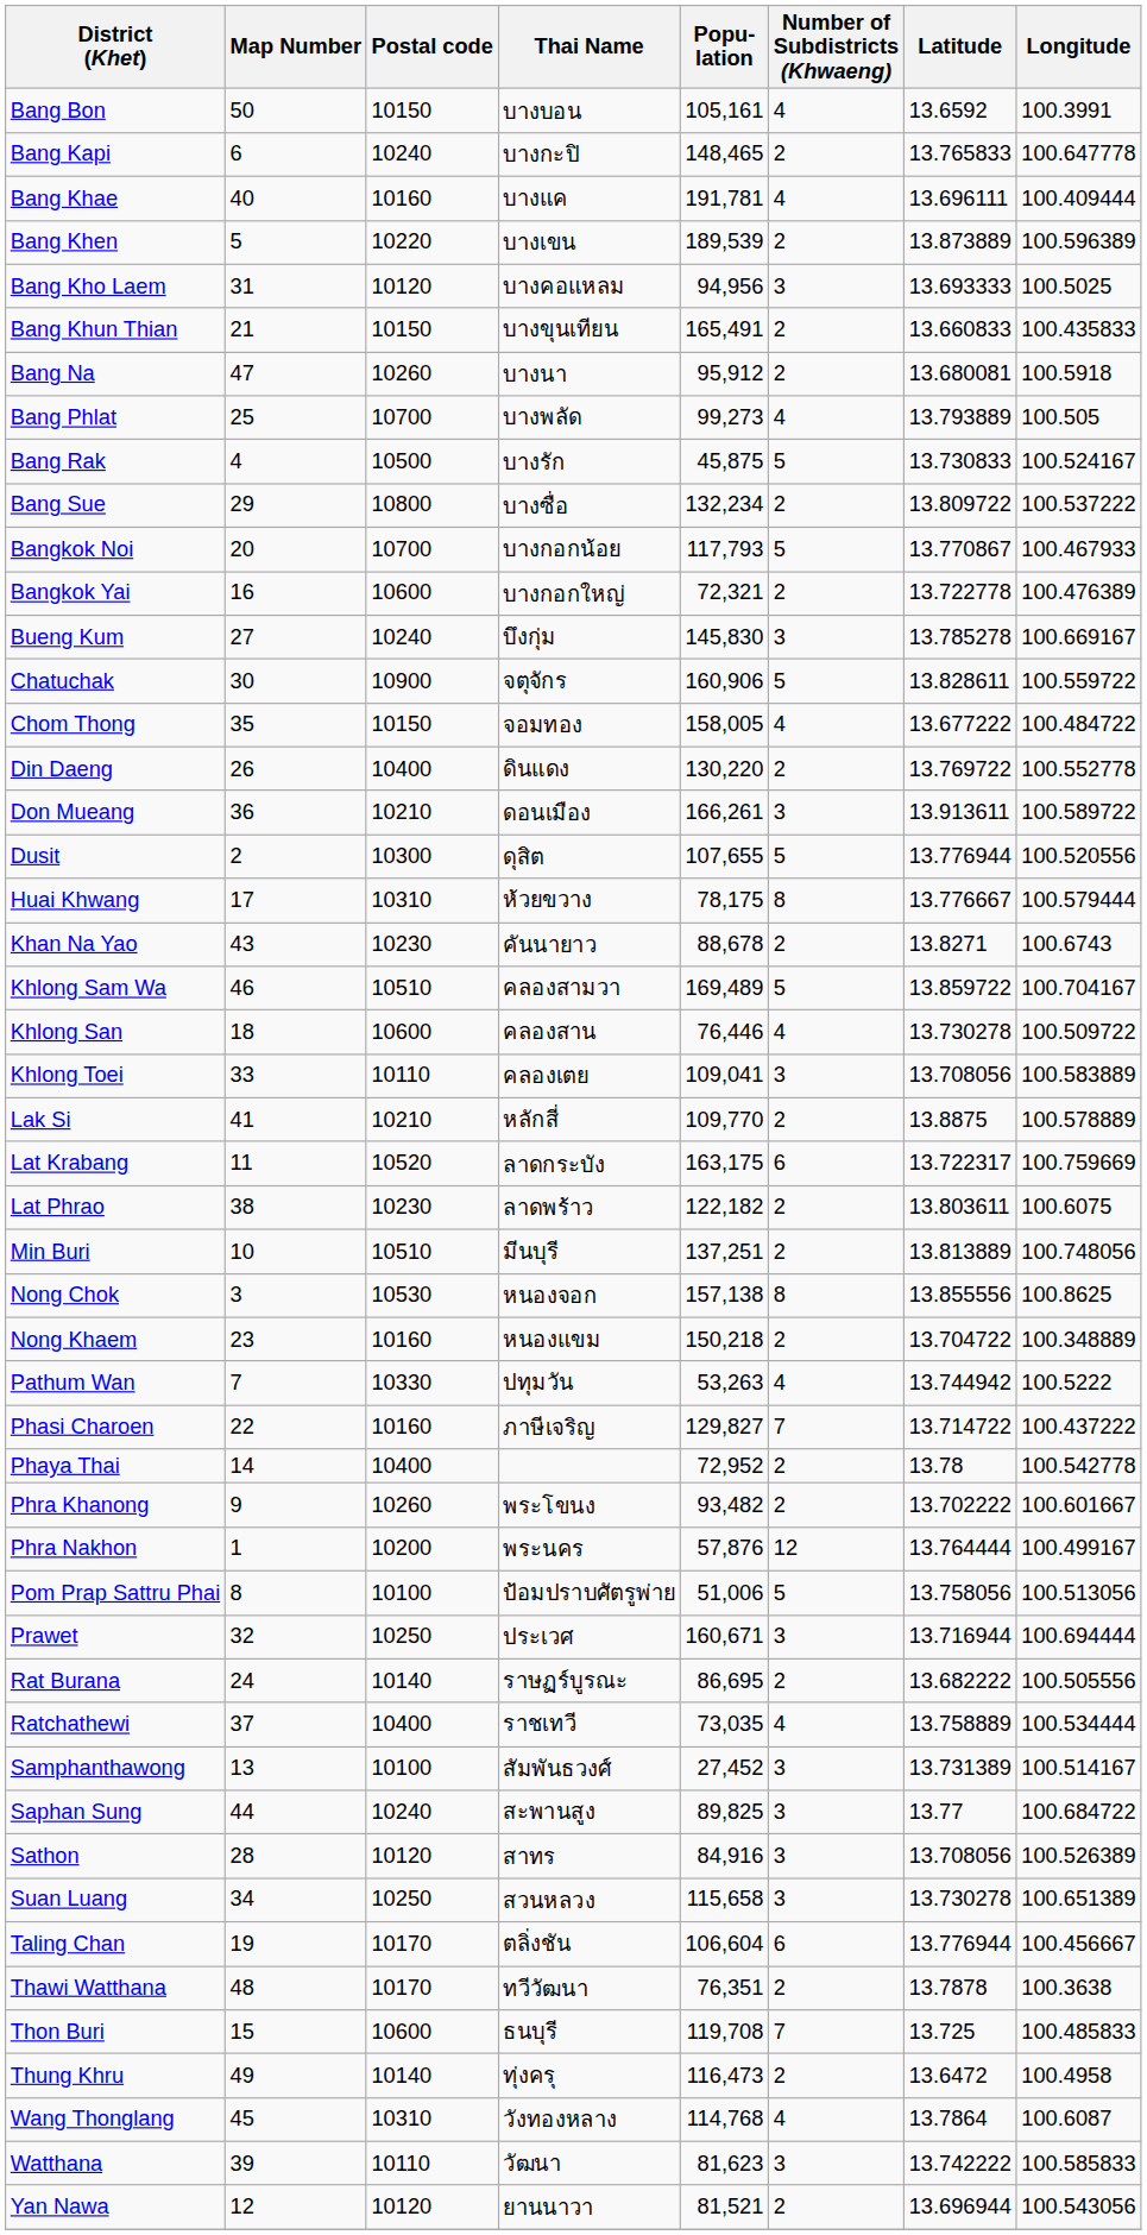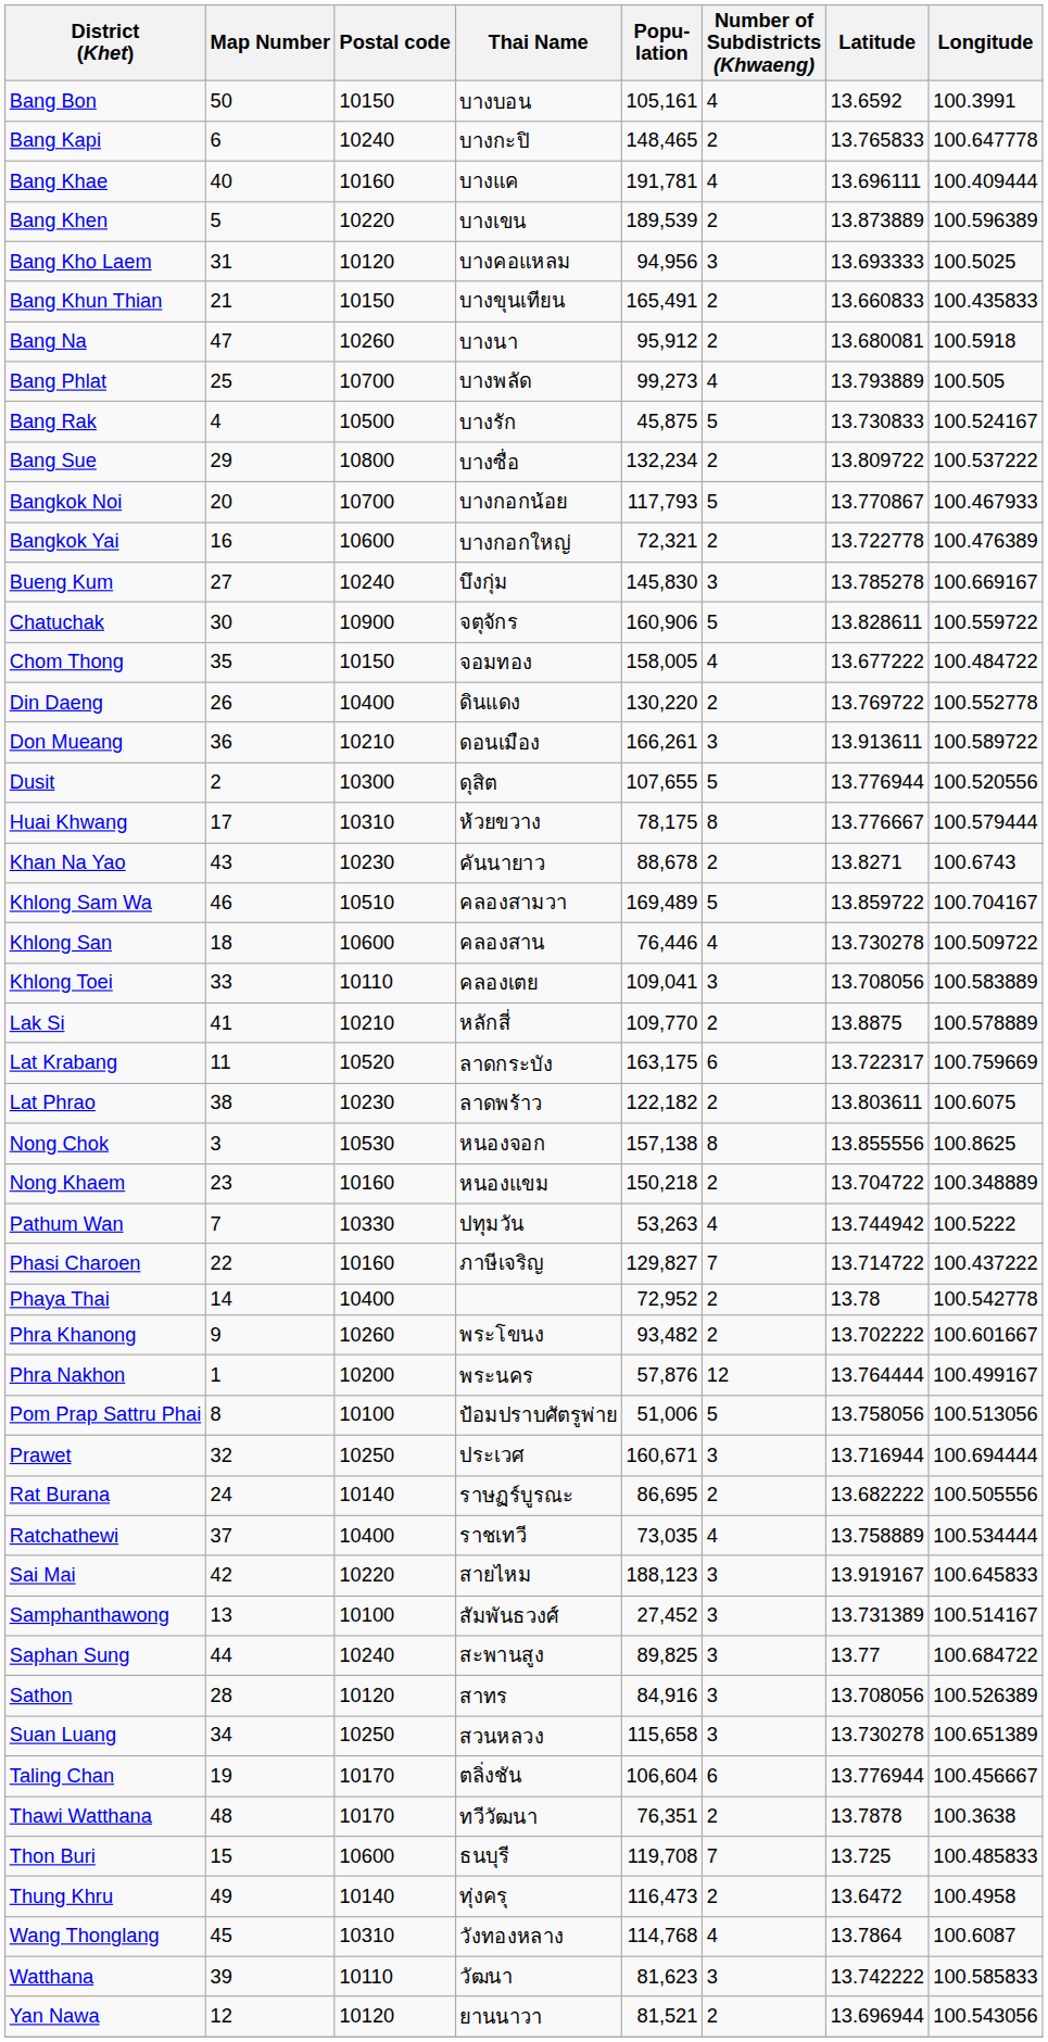 <table class="wikitable sortable">
 <tr align=center style="background:#d8edff">
 <th>District<br>(<em>Khet</em>)</th>
 <th>Map Number</th>
 <th>Postal code</th>
 <th>Thai Name</th>
 <th>Popu-<br>lation<br></th>
 <th>Number of<br>Subdistricts<br><em>(Khwaeng)</em></th>
 <th>Latitude</th>
 <th>Longitude</th>
 </tr>
 <tr>
 <td><a href='#'>Bang Bon</a></td>
 <td>50</td>
 <td>10150</td>
 <td>บางบอน</td>
 <td align=right>105,161</td>
 <td>4</td>
 <td>13.6592</td>
 <td>100.3991</td>
 </tr>
 <tr>
 <td><a href='#'>Bang Kapi</a></td>
 <td>6</td>
 <td>10240</td>
 <td>บางกะปิ</td>
 <td align=right>148,465</td>
 <td>2</td>
 <td>13.765833</td>
 <td>100.647778</td>
 </tr>
 <tr>
 <td><a href='#'>Bang Khae</a></td>
 <td>40</td>
 <td>10160</td>
 <td>บางแค</td>
 <td align=right>191,781</td>
 <td>4</td>
 <td>13.696111</td>
 <td>100.409444</td>
 </tr>
 <tr>
 <td><a href='#'>Bang Khen</a></td>
 <td>5</td>
 <td>10220</td>
 <td>บางเขน</td>
 <td align=right>189,539</td>
 <td>2</td>
 <td>13.873889</td>
 <td>100.596389</td>
 </tr>
 <tr>
 <td><a href='#'>Bang Kho Laem</a></td>
 <td>31</td>
 <td>10120</td>
 <td>บางคอแหลม</td>
 <td align=right>94,956</td>
 <td>3</td>
 <td>13.693333</td>
 <td>100.5025</td>
 </tr>
 <tr>
 <td><a href='#'>Bang Khun Thian</a></td>
 <td>21</td>
 <td>10150</td>
 <td>บางขุนเทียน</td>
 <td align=right>165,491</td>
 <td>2</td>
 <td>13.660833</td>
 <td>100.435833</td>
 </tr>
 <tr>
 <td><a href='#'>Bang Na</a></td>
 <td>47</td>
 <td>10260</td>
 <td>บางนา</td>
 <td align=right>95,912</td>
 <td>2</td>
 <td>13.680081</td>
 <td>100.5918</td>
 </tr>
 <tr>
 <td><a href='#'>Bang Phlat</a></td>
 <td>25</td>
 <td>10700</td>
 <td>บางพลัด</td>
 <td align=right>99,273</td>
 <td>4</td>
 <td>13.793889</td>
 <td>100.505</td>
 </tr>
 <tr>
 <td><a href='#'>Bang Rak</a></td>
 <td>4</td>
 <td>10500</td>
 <td>บางรัก</td>
 <td align=right>45,875</td>
 <td>5</td>
 <td>13.730833</td>
 <td>100.524167</td>
 </tr>
 <tr>
 <td><a href='#'>Bang Sue</a></td>
 <td>29</td>
 <td>10800</td>
 <td>บางซื่อ</td>
 <td align=right>132,234</td>
 <td>2</td>
 <td>13.809722</td>
 <td>100.537222</td>
 </tr>
 <tr>
 <td><a href='#'>Bangkok Noi</a></td>
 <td>20</td>
 <td>10700</td>
 <td>บางกอกน้อย</td>
 <td align=right>117,793</td>
 <td>5</td>
 <td>13.770867</td>
 <td>100.467933</td>
 </tr>
 <tr>
 <td><a href='#'>Bangkok Yai</a></td>
 <td>16</td>
 <td>10600</td>
 <td>บางกอกใหญ่</td>
 <td align=right>72,321</td>
 <td>2</td>
 <td>13.722778</td>
 <td>100.476389</td>
 </tr>
 <tr>
 <td><a href='#'>Bueng Kum</a></td>
 <td>27</td>
 <td>10240</td>
 <td>บึงกุ่ม</td>
 <td align=right>145,830</td>
 <td>3</td>
 <td>13.785278</td>
 <td>100.669167</td>
 </tr>
 <tr>
 <td><a href='#'>Chatuchak</a></td>
 <td>30</td>
 <td>10900</td>
 <td>จตุจักร</td>
 <td align=right>160,906</td>
 <td>5</td>
 <td>13.828611</td>
 <td>100.559722</td>
 </tr>
 <tr>
 <td><a href='#'>Chom Thong</a></td>
 <td>35</td>
 <td>10150</td>
 <td>จอมทอง</td>
 <td align=right>158,005</td>
 <td>4</td>
 <td>13.677222</td>
 <td>100.484722</td>
 </tr>
 <tr>
 <td><a href='#'>Din Daeng</a></td>
 <td>26</td>
 <td>10400</td>
 <td>ดินแดง</td>
 <td align=right>130,220</td>
 <td>2</td>
 <td>13.769722</td>
 <td>100.552778</td>
 </tr>
 <tr>
 <td><a href='#'>Don Mueang</a></td>
 <td>36</td>
 <td>10210</td>
 <td>ดอนเมือง</td>
 <td align=right>166,261</td>
 <td>3</td>
 <td>13.913611</td>
 <td>100.589722</td>
 </tr>
 <tr>
 <td><a href='#'>Dusit</a></td>
 <td>2</td>
 <td>10300</td>
 <td>ดุสิต</td>
 <td align=right>107,655</td>
 <td>5</td>
 <td>13.776944</td>
 <td>100.520556</td>
 </tr>
 <tr>
 <td><a href='#'>Huai Khwang</a></td>
 <td>17</td>
 <td>10310</td>
 <td>ห้วยขวาง</td>
 <td align=right>78,175</td>
 <td>8</td>
 <td>13.776667</td>
 <td>100.579444</td>
 </tr>
 <tr>
 <td><a href='#'>Khan Na Yao</a></td>
 <td>43</td>
 <td>10230</td>
 <td>คันนายาว</td>
 <td align=right>88,678</td>
 <td>2</td>
 <td>13.8271</td>
 <td>100.6743</td>
 </tr>
 <tr>
 <td><a href='#'>Khlong Sam Wa</a></td>
 <td>46</td>
 <td>10510</td>
 <td>คลองสามวา</td>
 <td align=right>169,489</td>
 <td>5</td>
 <td>13.859722</td>
 <td>100.704167</td>
 </tr>
 <tr>
 <td><a href='#'>Khlong San</a></td>
 <td>18</td>
 <td>10600</td>
 <td>คลองสาน</td>
 <td align=right>76,446</td>
 <td>4</td>
 <td>13.730278</td>
 <td>100.509722</td>
 </tr>
 <tr>
 <td><a href='#'>Khlong Toei</a></td>
 <td>33</td>
 <td>10110</td>
 <td>คลองเตย</td>
 <td align=right>109,041</td>
 <td>3</td>
 <td>13.708056</td>
 <td>100.583889</td>
 </tr>
 <tr>
 <td><a href='#'>Lak Si</a></td>
 <td>41</td>
 <td>10210</td>
 <td>หลักสี่</td>
 <td align=right>109,770</td>
 <td>2</td>
 <td>13.8875</td>
 <td>100.578889</td>
 </tr>
 <tr>
 <td><a href='#'>Lat Krabang</a></td>
 <td>11</td>
 <td>10520</td>
 <td>ลาดกระบัง</td>
 <td align=right>163,175</td>
 <td>6</td>
 <td>13.722317</td>
 <td>100.759669</td>
 </tr>
 <tr>
 <td><a href='#'>Lat Phrao</a></td>
 <td>38</td>
 <td>10230</td>
 <td>ลาดพร้าว</td>
 <td align=right>122,182</td>
 <td>2</td>
 <td>13.803611</td>
 <td>100.6075</td>
 </tr>
 <tr>
-<td><a href='#'>Min Buri</a></td>
-<td>10</td>
-<td>10510</td>
-<td>มีนบุรี</td>
-<td align=right>137,251</td>
-<td>2</td>
-<td>13.813889</td>
-<td>100.748056</td>
-</tr>
-<tr>
 <td><a href='#'>Nong Chok</a></td>
 <td>3</td>
 <td>10530</td>
 <td>หนองจอก</td>
 <td align=right>157,138</td>
 <td>8</td>
 <td>13.855556</td>
 <td>100.8625</td>
 </tr>
 <tr>
 <td><a href='#'>Nong Khaem</a></td>
 <td>23</td>
 <td>10160</td>
 <td>หนองแขม</td>
 <td align=right>150,218</td>
 <td>2</td>
 <td>13.704722</td>
 <td>100.348889</td>
 </tr>
 <tr>
 <td><a href='#'>Pathum Wan</a></td>
 <td>7</td>
 <td>10330</td>
 <td>ปทุมวัน</td>
 <td align=right>53,263</td>
 <td>4</td>
 <td>13.744942</td>
 <td>100.5222</td>
 </tr>
 <tr>
 <td><a href='#'>Phasi Charoen</a></td>
 <td>22</td>
 <td>10160</td>
 <td>ภาษีเจริญ</td>
 <td align=right>129,827</td>
 <td>7</td>
 <td>13.714722</td>
 <td>100.437222</td>
 </tr>
 <tr>
 <td><a href='#'>Phaya Thai</a></td>
 <td>14</td>
 <td>10400</td>
 <td></td>
 <td align=right>72,952</td>
 <td>2</td>
 <td>13.78</td>
 <td>100.542778</td>
 </tr>
 <tr>
 <td><a href='#'>Phra Khanong</a></td>
 <td>9</td>
 <td>10260</td>
 <td>พระโขนง</td>
 <td align=right>93,482</td>
 <td>2</td>
 <td>13.702222</td>
 <td>100.601667</td>
 </tr>
 <tr>
 <td><a href='#'>Phra Nakhon</a></td>
 <td>1</td>
 <td>10200</td>
 <td>พระนคร</td>
 <td align=right>57,876</td>
 <td>12</td>
 <td>13.764444</td>
 <td>100.499167</td>
 </tr>
 <tr>
 <td><a href='#'>Pom Prap Sattru Phai</a></td>
 <td>8</td>
 <td>10100</td>
 <td>ป้อมปราบศัตรูพ่าย</td>
 <td align=right>51,006</td>
 <td>5</td>
 <td>13.758056</td>
 <td>100.513056</td>
 </tr>
 <tr>
 <td><a href='#'>Prawet</a></td>
 <td>32</td>
 <td>10250</td>
 <td>ประเวศ</td>
 <td align=right>160,671</td>
 <td>3</td>
 <td>13.716944</td>
 <td>100.694444</td>
 </tr>
 <tr>
 <td><a href='#'>Rat Burana</a></td>
 <td>24</td>
 <td>10140</td>
 <td>ราษฏร์บูรณะ</td>
 <td align=right>86,695</td>
 <td>2</td>
 <td>13.682222</td>
 <td>100.505556</td>
 </tr>
 <tr>
 <td><a href='#'>Ratchathewi</a></td>
 <td>37</td>
 <td>10400</td>
 <td>ราชเทวี</td>
 <td align=right>73,035</td>
 <td>4</td>
 <td>13.758889</td>
 <td>100.534444</td>
+</tr>
+<tr>
+<td><a href='#'>Sai Mai</a></td>
+<td>42</td>
+<td>10220</td>
+<td>สายไหม</td>
+<td align=right>188,123</td>
+<td>3</td>
+<td>13.919167</td>
+<td>100.645833</td>
 </tr>
 <tr>
 <td><a href='#'>Samphanthawong</a></td>
 <td>13</td>
 <td>10100</td>
 <td>สัมพันธวงศ์</td>
 <td align=right>27,452</td>
 <td>3</td>
 <td>13.731389</td>
 <td>100.514167</td>
 </tr>
 <tr>
 <td><a href='#'>Saphan Sung</a></td>
 <td>44</td>
 <td>10240</td>
 <td>สะพานสูง</td>
 <td align=right>89,825</td>
 <td>3</td>
 <td>13.77</td>
 <td>100.684722</td>
 </tr>
 <tr>
 <td><a href='#'>Sathon</a></td>
 <td>28</td>
 <td>10120</td>
 <td>สาทร</td>
 <td align=right>84,916</td>
 <td>3</td>
 <td>13.708056</td>
 <td>100.526389</td>
 </tr>
 <tr>
 <td><a href='#'>Suan Luang</a></td>
 <td>34</td>
 <td>10250</td>
 <td>สวนหลวง</td>
 <td align=right>115,658</td>
 <td>3</td>
 <td>13.730278</td>
 <td>100.651389</td>
 </tr>
 <tr>
 <td><a href='#'>Taling Chan</a></td>
 <td>19</td>
 <td>10170</td>
 <td>ตลิ่งชัน</td>
 <td align=right>106,604</td>
 <td>6</td>
 <td>13.776944</td>
 <td>100.456667</td>
 </tr>
 <tr>
 <td><a href='#'>Thawi Watthana</a></td>
 <td>48</td>
 <td>10170</td>
 <td>ทวีวัฒนา</td>
 <td align=right>76,351</td>
 <td>2</td>
 <td>13.7878</td>
 <td>100.3638</td>
 </tr>
 <tr>
 <td><a href='#'>Thon Buri</a></td>
 <td>15</td>
 <td>10600</td>
 <td>ธนบุรี</td>
 <td align=right>119,708</td>
 <td>7</td>
 <td>13.725</td>
 <td>100.485833</td>
 </tr>
 <tr>
 <td><a href='#'>Thung Khru</a></td>
 <td>49</td>
 <td>10140</td>
 <td>ทุ่งครุ</td>
 <td align=right>116,473</td>
 <td>2</td>
 <td>13.6472</td>
 <td>100.4958</td>
 </tr>
 <tr>
 <td><a href='#'>Wang Thonglang</a></td>
 <td>45</td>
 <td>10310</td>
 <td>วังทองหลาง</td>
 <td align=right>114,768</td>
 <td>4</td>
 <td>13.7864</td>
 <td>100.6087</td>
 </tr>
 <tr>
 <td><a href='#'>Watthana</a></td>
 <td>39</td>
 <td>10110</td>
 <td>วัฒนา</td>
 <td align=right>81,623</td>
 <td>3</td>
 <td>13.742222</td>
 <td>100.585833</td>
 </tr>
 <tr>
 <td><a href='#'>Yan Nawa</a></td>
 <td>12</td>
 <td>10120</td>
 <td>ยานนาวา</td>
 <td align=right>81,521</td>
 <td>2</td>
 <td>13.696944</td>
 <td>100.543056</td>
 </tr>
 <tr>
 </tr>
 </table>
